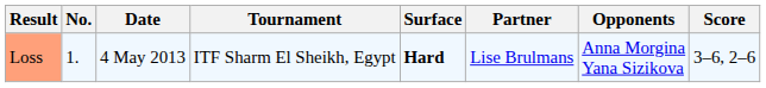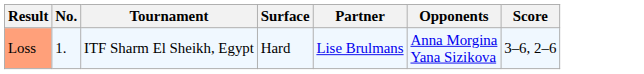 <table class="sortable wikitable">
 <tr>
 <th>Result</th>
 <th>No.</th>
-<th>Date</th>
 <th>Tournament</th>
 <th>Surface</th>
 <th>Partner</th>
 <th>Opponents</th>
 <th class="unsortable">Score</th>
 </tr>
 <tr style="background:#f0f8ff;">
 <td style="background:#ffa07a;">Loss</td>
 <td>1.</td>
-<td>4 May 2013</td>
 <td>ITF Sharm El Sheikh, Egypt</td>
-<td><strong>Hard</strong></td>
+<td>Hard</td>
 <td> <a href='#'>Lise Brulmans</a></td>
 <td> <a href='#'>Anna Morgina</a> <br>  <a href='#'>Yana Sizikova</a></td>
 <td>3–6, 2–6</td>
 </tr>
 </table>
